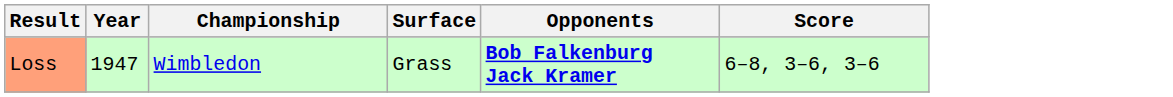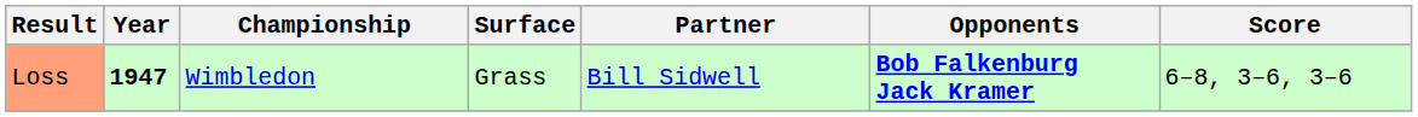 <table class="sortable wikitable">
 <tr>
 <th style="width:40px">Result</th>
 <th style="width:35px">Year</th>
 <th style="width:150px">Championship</th>
 <th style="width:50px">Surface</th>
+<th style="width:150px">Partner</th>
 <th style="width:150px">Opponents</th>
 <th style="width:130px" class="unsortable">Score</th>
 </tr>
 <tr style="background:#cfc;">
 <td style="background:#ffa07a;">Loss</td>
-<td>1947</td>
+<td><strong>1947</strong></td>
 <td><a href='#'>Wimbledon</a></td>
 <td>Grass</td>
+<td> <a href='#'>Bill Sidwell</a></td>
 <td><strong> <a href='#'>Bob Falkenburg</a> <br>  <a href='#'>Jack Kramer</a></strong></td>
 <td>6–8, 3–6, 3–6</td>
 </tr>
 </table>
